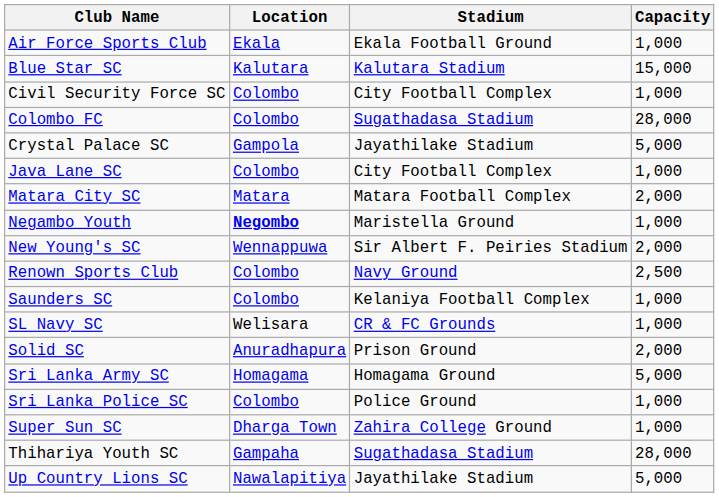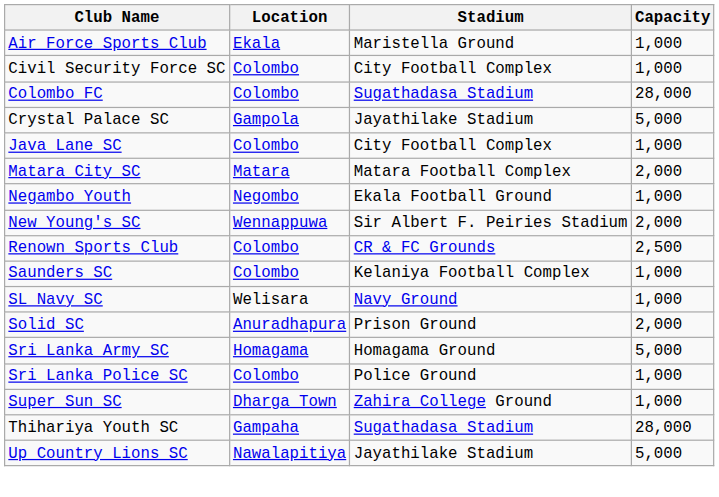 <table class="wikitable">
 <tr>
 <th>Club Name</th>
 <th>Location</th>
 <th>Stadium</th>
 <th>Capacity</th>
 </tr>
 <tr>
 <td><a href='#'>Air Force Sports Club</a></td>
 <td><a href='#'>Ekala</a></td>
-<td>Ekala Football Ground</td>
+<td>Maristella Ground</td>
 <td>1,000</td>
-</tr>
-<tr>
-<td><a href='#'>Blue Star SC</a></td>
-<td><a href='#'>Kalutara</a></td>
-<td><a href='#'>Kalutara Stadium</a></td>
-<td>15,000</td>
 </tr>
 <tr>
 <td>Civil Security Force SC</td>
 <td><a href='#'>Colombo</a></td>
 <td>City Football Complex</td>
 <td>1,000</td>
 </tr>
 <tr>
 <td><a href='#'>Colombo FC</a></td>
 <td><a href='#'>Colombo</a></td>
 <td><a href='#'>Sugathadasa Stadium</a></td>
 <td>28,000</td>
 </tr>
 <tr>
 <td>Crystal Palace SC</td>
 <td><a href='#'>Gampola</a></td>
 <td>Jayathilake Stadium</td>
 <td>5,000</td>
 </tr>
 <tr>
 <td><a href='#'>Java Lane SC</a></td>
 <td><a href='#'>Colombo</a></td>
 <td>City Football Complex</td>
 <td>1,000</td>
 </tr>
 <tr>
 <td><a href='#'>Matara City SC</a></td>
 <td><a href='#'>Matara</a></td>
 <td>Matara Football Complex</td>
 <td>2,000</td>
 </tr>
 <tr>
 <td><a href='#'>Negambo Youth</a></td>
-<td><strong><a href='#'>Negombo</a></strong></td>
-<td>Maristella Ground</td>
+<td><a href='#'>Negombo</a></td>
+<td>Ekala Football Ground</td>
 <td>1,000</td>
 </tr>
 <tr>
 <td><a href='#'>New Young's SC</a></td>
 <td><a href='#'>Wennappuwa</a></td>
 <td>Sir Albert F. Peiries Stadium</td>
 <td>2,000</td>
 </tr>
 <tr>
 <td><a href='#'>Renown Sports Club</a></td>
 <td><a href='#'>Colombo</a></td>
-<td><a href='#'>Navy Ground</a></td>
+<td><a href='#'>CR & FC Grounds</a></td>
 <td>2,500</td>
 </tr>
 <tr>
 <td><a href='#'>Saunders SC</a></td>
 <td><a href='#'>Colombo</a></td>
 <td>Kelaniya Football Complex</td>
 <td>1,000</td>
 </tr>
 <tr>
 <td><a href='#'>SL Navy SC</a></td>
 <td>Welisara</td>
-<td><a href='#'>CR & FC Grounds</a></td>
+<td><a href='#'>Navy Ground</a></td>
 <td>1,000</td>
 </tr>
 <tr>
 <td><a href='#'>Solid SC</a></td>
 <td><a href='#'>Anuradhapura</a></td>
 <td>Prison Ground</td>
 <td>2,000</td>
 </tr>
 <tr>
 <td><a href='#'>Sri Lanka Army SC</a></td>
 <td><a href='#'>Homagama</a></td>
 <td>Homagama Ground</td>
 <td>5,000</td>
 </tr>
 <tr>
 <td><a href='#'>Sri Lanka Police SC</a></td>
 <td><a href='#'>Colombo</a></td>
 <td>Police Ground</td>
 <td>1,000</td>
 </tr>
 <tr>
 <td><a href='#'>Super Sun SC</a></td>
 <td><a href='#'>Dharga Town</a></td>
 <td><a href='#'>Zahira College</a> Ground</td>
 <td>1,000</td>
 </tr>
 <tr>
 <td>Thihariya Youth SC</td>
 <td><a href='#'>Gampaha</a></td>
 <td><a href='#'>Sugathadasa Stadium</a></td>
 <td>28,000</td>
 </tr>
 <tr>
 <td><a href='#'>Up Country Lions SC</a></td>
 <td><a href='#'>Nawalapitiya</a></td>
 <td>Jayathilake Stadium</td>
 <td>5,000</td>
 </tr>
 </table>
